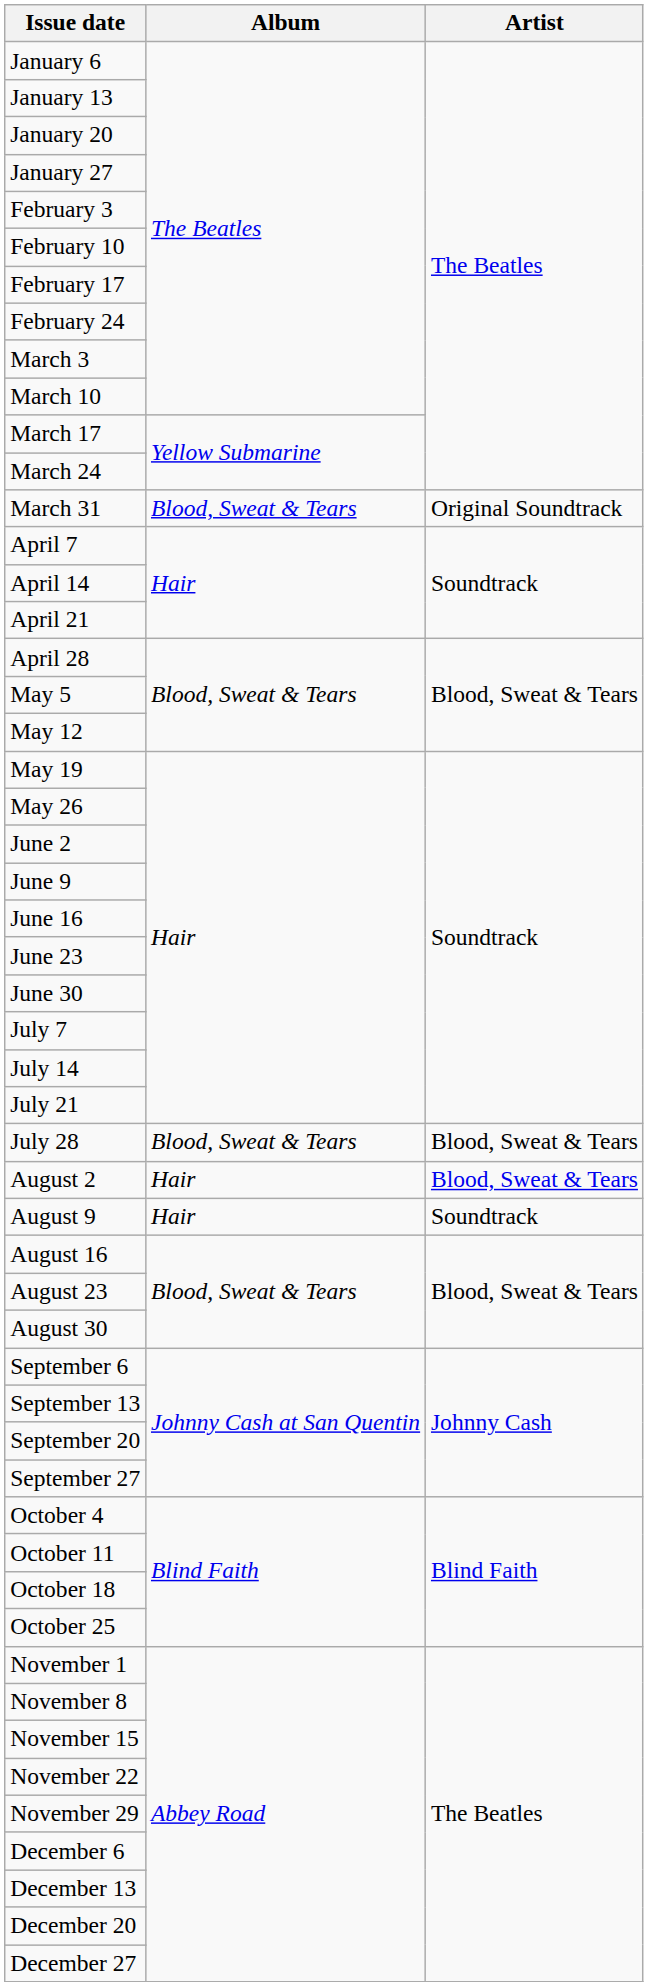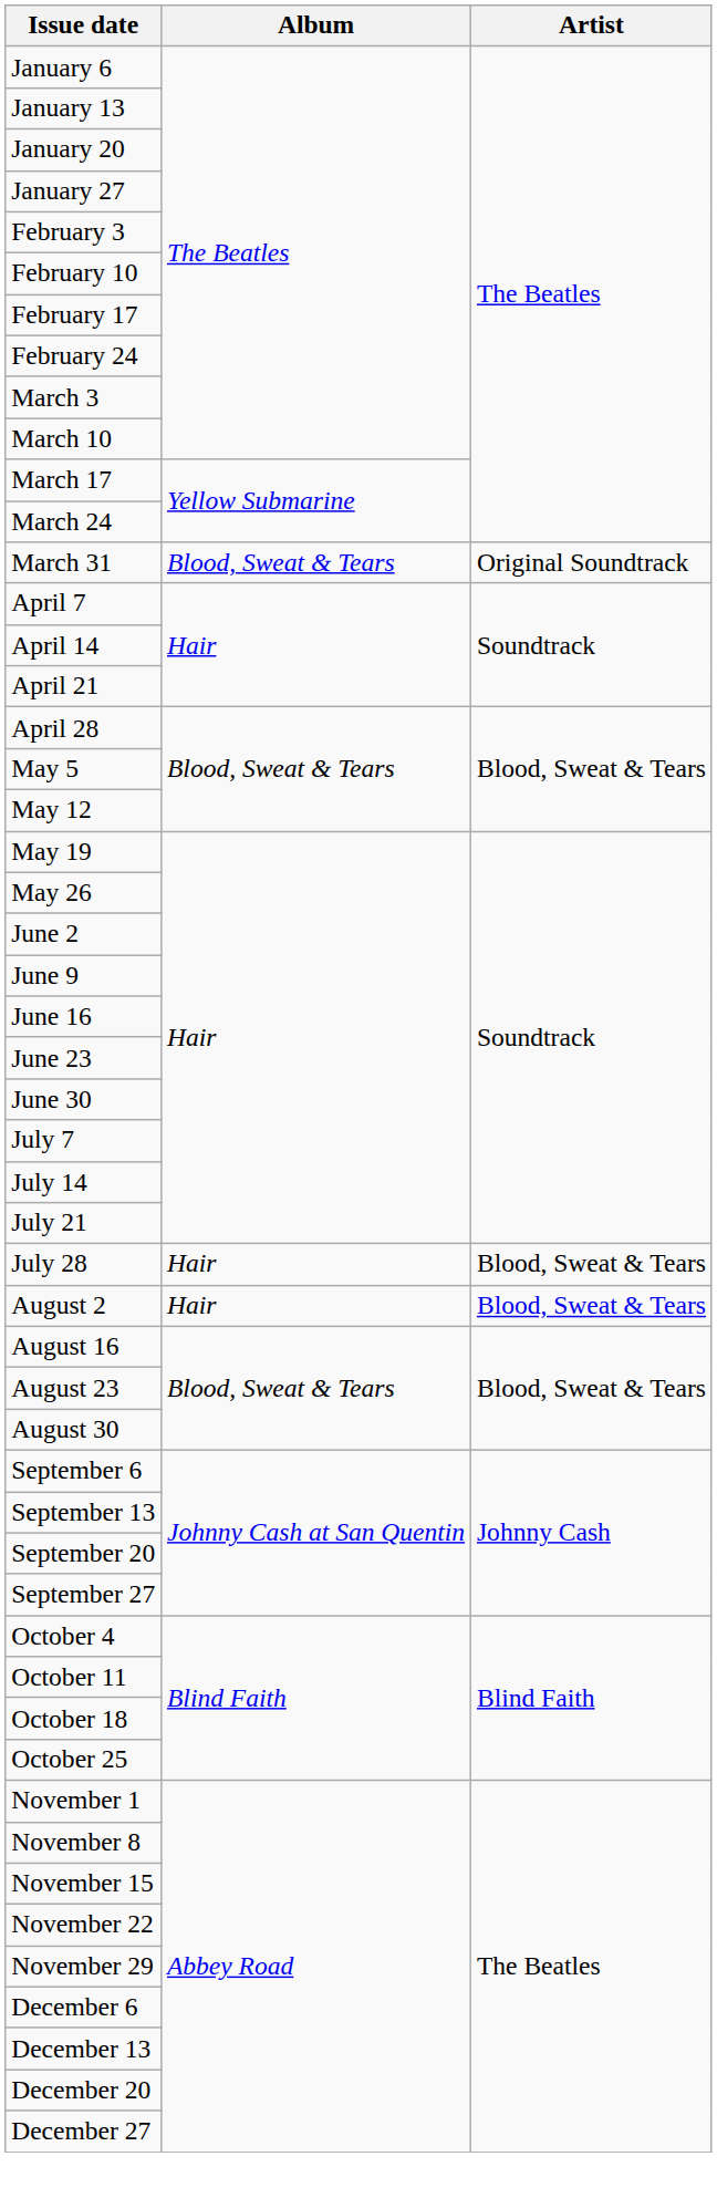 <table class="wikitable sortable">
 <tr>
 <th>Issue date</th>
 <th>Album</th>
 <th>Artist</th>
 </tr>
 <tr>
 <td>January 6</td>
 <td rowspan="10"><em><a href='#'>The Beatles</a></em></td>
 <td rowspan="12"><a href='#'>The Beatles</a></td>
 </tr>
 <tr>
 <td>January 13</td>
 </tr>
 <tr>
 <td>January 20</td>
 </tr>
 <tr>
 <td>January 27</td>
 </tr>
 <tr>
 <td>February 3</td>
 </tr>
 <tr>
 <td>February 10</td>
 </tr>
 <tr>
 <td>February 17</td>
 </tr>
 <tr>
 <td>February 24</td>
 </tr>
 <tr>
 <td>March 3</td>
 </tr>
 <tr>
 <td>March 10</td>
 </tr>
 <tr>
 <td>March 17</td>
 <td rowspan="2"><em><a href='#'>Yellow Submarine</a></em></td>
 </tr>
 <tr>
 <td>March 24</td>
 </tr>
 <tr>
 <td>March 31</td>
 <td><em><a href='#'>Blood, Sweat & Tears</a></em></td>
 <td>Original Soundtrack</td>
 </tr>
 <tr>
 <td>April 7</td>
 <td rowspan="3"><em><a href='#'>Hair</a></em></td>
 <td rowspan="3">Soundtrack</td>
 </tr>
 <tr>
 <td>April 14</td>
 </tr>
 <tr>
 <td>April 21</td>
 </tr>
 <tr>
 <td>April 28</td>
 <td rowspan="3"><em>Blood, Sweat & Tears</em></td>
 <td rowspan="3">Blood, Sweat & Tears</td>
 </tr>
 <tr>
 <td>May 5</td>
 </tr>
 <tr>
 <td>May 12</td>
 </tr>
 <tr>
 <td>May 19</td>
 <td rowspan="10"><em>Hair</em></td>
 <td rowspan="10">Soundtrack</td>
 </tr>
 <tr>
 <td>May 26</td>
 </tr>
 <tr>
 <td>June 2</td>
 </tr>
 <tr>
 <td>June 9</td>
 </tr>
 <tr>
 <td>June 16</td>
 </tr>
 <tr>
 <td>June 23</td>
 </tr>
 <tr>
 <td>June 30</td>
 </tr>
 <tr>
 <td>July 7</td>
 </tr>
 <tr>
 <td>July 14</td>
 </tr>
 <tr>
 <td>July 21</td>
 </tr>
 <tr>
 <td>July 28</td>
-<td><em>Blood, Sweat & Tears</em></td>
+<td><em>Hair</em></td>
 <td>Blood, Sweat & Tears</td>
 </tr>
 <tr>
 <td>August 2</td>
 <td><em>Hair</em></td>
 <td><a href='#'>Blood, Sweat & Tears</a></td>
-</tr>
-<tr>
-<td>August 9</td>
-<td><em>Hair</em></td>
-<td>Soundtrack</td>
 </tr>
 <tr>
 <td>August 16</td>
 <td rowspan="3"><em>Blood, Sweat & Tears</em></td>
 <td rowspan="3">Blood, Sweat & Tears</td>
 </tr>
 <tr>
 <td>August 23</td>
 </tr>
 <tr>
 <td>August 30</td>
 </tr>
 <tr>
 <td>September 6</td>
 <td rowspan="4"><em><a href='#'>Johnny Cash at San Quentin</a></em></td>
 <td rowspan="4"><a href='#'>Johnny Cash</a></td>
 </tr>
 <tr>
 <td>September 13</td>
 </tr>
 <tr>
 <td>September 20</td>
 </tr>
 <tr>
 <td>September 27</td>
 </tr>
 <tr>
 <td>October 4</td>
 <td rowspan="4"><em><a href='#'>Blind Faith</a></em></td>
 <td rowspan="4"><a href='#'>Blind Faith</a></td>
 </tr>
 <tr>
 <td>October 11</td>
 </tr>
 <tr>
 <td>October 18</td>
 </tr>
 <tr>
 <td>October 25</td>
 </tr>
 <tr>
 <td>November 1</td>
 <td rowspan="9"><em><a href='#'>Abbey Road</a></em></td>
 <td rowspan="9">The Beatles</td>
 </tr>
 <tr>
 <td>November 8</td>
 </tr>
 <tr>
 <td>November 15</td>
 </tr>
 <tr>
 <td>November 22</td>
 </tr>
 <tr>
 <td>November 29</td>
 </tr>
 <tr>
 <td>December 6</td>
 </tr>
 <tr>
 <td>December 13</td>
 </tr>
 <tr>
 <td>December 20</td>
 </tr>
 <tr>
 <td>December 27</td>
 </tr>
 <tr>
 </tr>
 </table>
